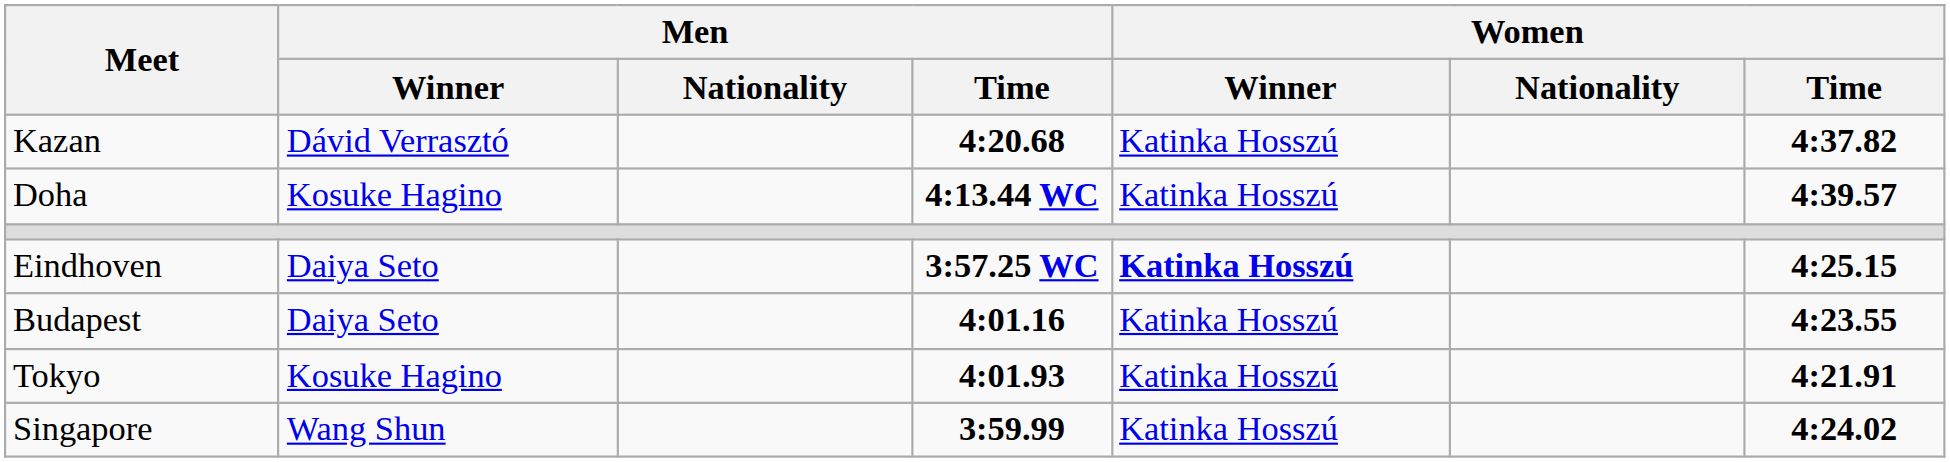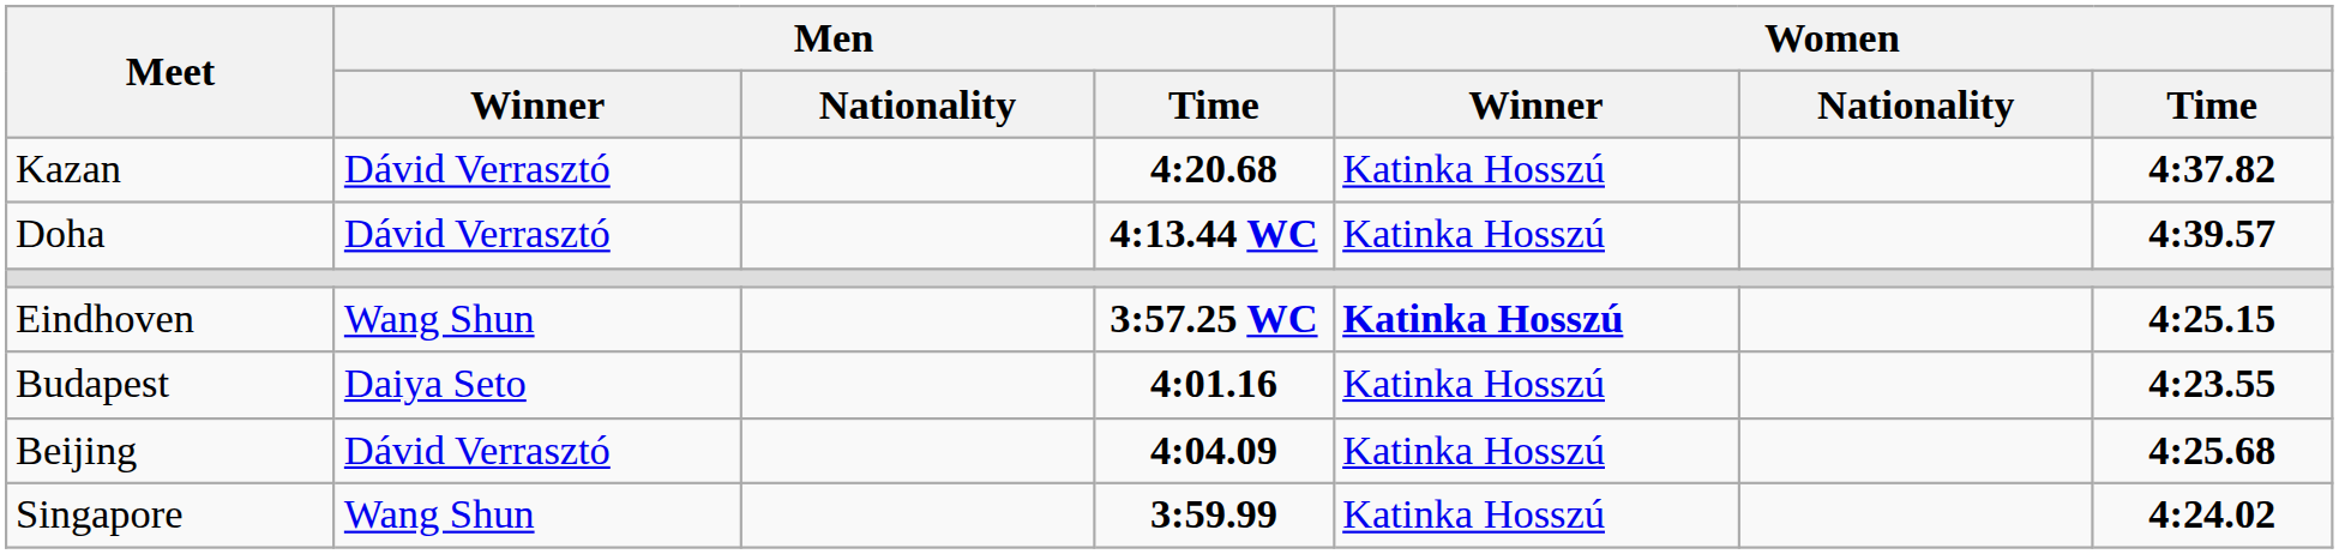 <table class="wikitable">
 <tr>
 <th width=120 rowspan=2>Meet</th>
 <th colspan=3>Men</th>
 <th colspan=3>Women</th>
 </tr>
 <tr>
 <th width=150>Winner</th>
 <th width=130>Nationality</th>
 <th width=85>Time</th>
 <th width=150>Winner</th>
 <th width=130>Nationality</th>
 <th width=85>Time</th>
 </tr>
 <tr>
 <td>Kazan</td>
 <td><a href='#'>Dávid Verrasztó</a></td>
 <td></td>
 <td align=center><strong>4:20.68</strong></td>
 <td><a href='#'>Katinka Hosszú</a></td>
 <td></td>
 <td align=center><strong>4:37.82</strong></td>
 </tr>
 <tr>
 <td>Doha</td>
-<td><a href='#'>Kosuke Hagino</a></td>
+<td><a href='#'>Dávid Verrasztó</a></td>
 <td></td>
 <td align=center><strong>4:13.44 <a href='#'>WC</a></strong></td>
 <td><a href='#'>Katinka Hosszú</a></td>
 <td></td>
 <td align=center><strong>4:39.57</strong></td>
 </tr>
 <tr bgcolor=#DDDDDD>
 <td colspan=7></td>
 </tr>
 <tr>
 <td>Eindhoven</td>
-<td><a href='#'>Daiya Seto</a></td>
+<td><a href='#'>Wang Shun</a></td>
 <td></td>
 <td align=center><strong>3:57.25 <a href='#'>WC</a></strong></td>
 <td><strong><a href='#'>Katinka Hosszú</a></strong></td>
 <td></td>
 <td align=center><strong>4:25.15</strong></td>
 </tr>
 <tr>
 <td>Budapest</td>
 <td><a href='#'>Daiya Seto</a></td>
 <td></td>
 <td align=center><strong>4:01.16</strong></td>
 <td><a href='#'>Katinka Hosszú</a></td>
 <td></td>
 <td align=center><strong>4:23.55</strong></td>
 </tr>
 <tr>
-<td>Tokyo</td>
-<td><a href='#'>Kosuke Hagino</a></td>
+<td>Beijing</td>
+<td><a href='#'>Dávid Verrasztó</a></td>
 <td></td>
-<td align=center><strong>4:01.93</strong></td>
+<td align=center><strong>4:04.09</strong></td>
 <td><a href='#'>Katinka Hosszú</a></td>
 <td></td>
-<td align=center><strong>4:21.91</strong></td>
+<td align=center><strong>4:25.68</strong></td>
 </tr>
 <tr>
 <td>Singapore</td>
 <td><a href='#'>Wang Shun</a></td>
 <td></td>
 <td align=center><strong>3:59.99</strong></td>
 <td><a href='#'>Katinka Hosszú</a></td>
 <td></td>
 <td align=center><strong>4:24.02</strong></td>
 </tr>
 </table>
